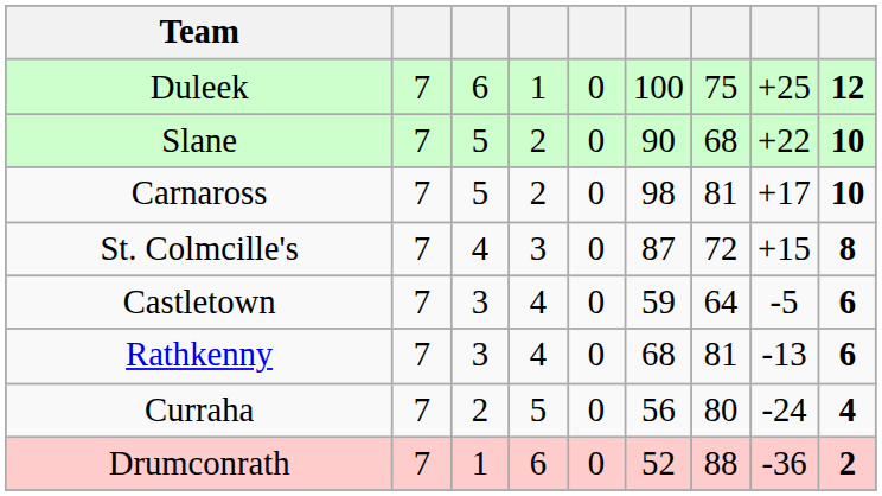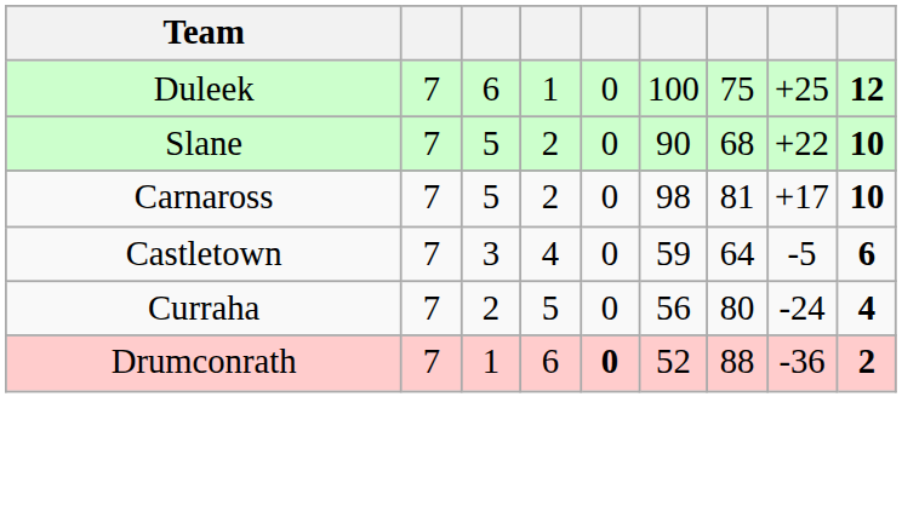 <table class="wikitable" style="text-align:center">
 <tr>
 <th width="175">Team</th>
 <th width="20"></th>
 <th width="20"></th>
 <th width="20"></th>
 <th width="20"></th>
 <th width="20"></th>
 <th width="20"></th>
 <th width="20"></th>
 <th width="20"></th>
 </tr>
 <tr style="background:#cfc;">
 <td>Duleek</td>
 <td>7</td>
 <td>6</td>
 <td>1</td>
 <td>0</td>
 <td>100</td>
 <td>75</td>
 <td>+25</td>
 <td><strong>12</strong></td>
 </tr>
 <tr style="background:#cfc;">
 <td>Slane</td>
 <td>7</td>
 <td>5</td>
 <td>2</td>
 <td>0</td>
 <td>90</td>
 <td>68</td>
 <td>+22</td>
 <td><strong>10</strong></td>
 </tr>
 <tr>
 <td>Carnaross</td>
 <td>7</td>
 <td>5</td>
 <td>2</td>
 <td>0</td>
 <td>98</td>
 <td>81</td>
 <td>+17</td>
 <td><strong>10</strong></td>
 </tr>
 <tr>
-<td>St. Colmcille's</td>
-<td>7</td>
-<td>4</td>
-<td>3</td>
-<td>0</td>
-<td>87</td>
-<td>72</td>
-<td>+15</td>
-<td><strong>8</strong></td>
-</tr>
-<tr>
 <td>Castletown</td>
 <td>7</td>
 <td>3</td>
 <td>4</td>
 <td>0</td>
 <td>59</td>
 <td>64</td>
 <td>-5</td>
-<td><strong>6</strong></td>
-</tr>
-<tr>
-<td><a href='#'>Rathkenny</a></td>
-<td>7</td>
-<td>3</td>
-<td>4</td>
-<td>0</td>
-<td>68</td>
-<td>81</td>
-<td>-13</td>
 <td><strong>6</strong></td>
 </tr>
 <tr>
 <td>Curraha</td>
 <td>7</td>
 <td>2</td>
 <td>5</td>
 <td>0</td>
 <td>56</td>
 <td>80</td>
 <td>-24</td>
 <td><strong>4</strong></td>
 </tr>
 <tr style="background:#fcc;">
 <td>Drumconrath</td>
 <td>7</td>
 <td>1</td>
 <td>6</td>
-<td>0</td>
+<td><strong>0</strong></td>
 <td>52</td>
 <td>88</td>
 <td>-36</td>
 <td><strong>2</strong></td>
 </tr>
 </table>
